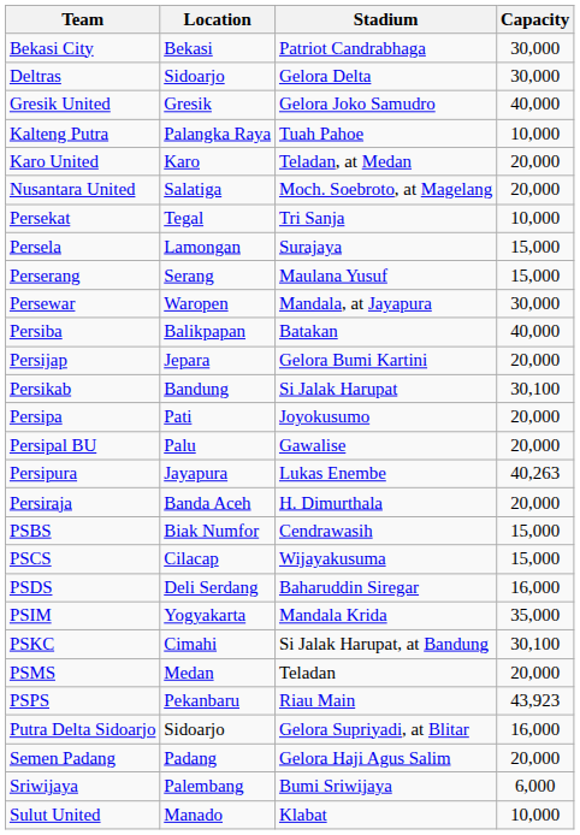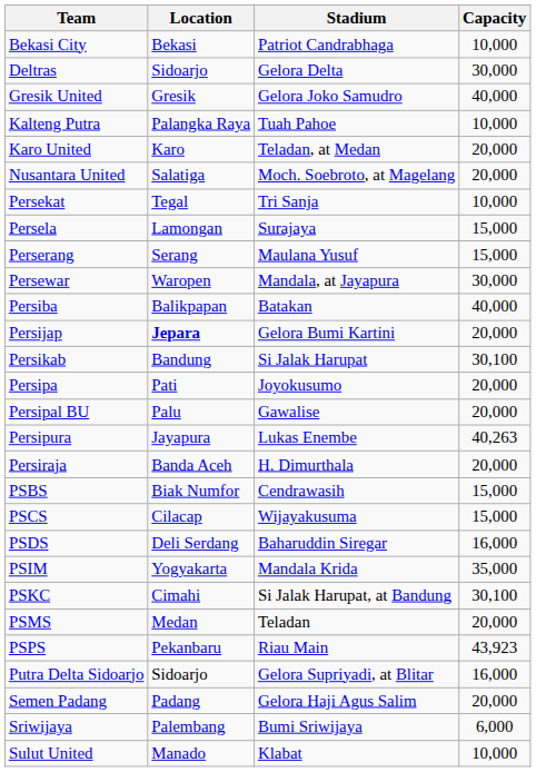 <table class="wikitable sortable">
 <tr>
 <th>Team</th>
 <th>Location</th>
 <th>Stadium</th>
 <th>Capacity</th>
 </tr>
 <tr>
 <td><a href='#'>Bekasi City</a></td>
 <td><a href='#'>Bekasi</a></td>
 <td><a href='#'>Patriot Candrabhaga</a></td>
-<td align="center">30,000</td>
+<td align="center">10,000</td>
 </tr>
 <tr>
 <td><a href='#'>Deltras</a></td>
 <td><a href='#'>Sidoarjo</a></td>
 <td><a href='#'>Gelora Delta</a></td>
 <td align="center">30,000</td>
 </tr>
 <tr>
 <td><a href='#'>Gresik United</a></td>
 <td><a href='#'>Gresik</a></td>
 <td><a href='#'>Gelora Joko Samudro</a></td>
 <td align="center">40,000</td>
 </tr>
 <tr>
 <td><a href='#'>Kalteng Putra</a></td>
 <td><a href='#'>Palangka Raya</a></td>
 <td><a href='#'>Tuah Pahoe</a></td>
 <td align="center">10,000</td>
 </tr>
 <tr>
 <td><a href='#'>Karo United</a></td>
 <td><a href='#'>Karo</a></td>
 <td><a href='#'>Teladan</a>, at <a href='#'>Medan</a></td>
 <td align="center">20,000</td>
 </tr>
 <tr>
 <td><a href='#'>Nusantara United</a></td>
 <td><a href='#'>Salatiga</a></td>
 <td><a href='#'>Moch. Soebroto</a>, at <a href='#'>Magelang</a></td>
 <td align="center">20,000</td>
 </tr>
 <tr>
 <td><a href='#'>Persekat</a></td>
 <td><a href='#'>Tegal</a></td>
 <td><a href='#'>Tri Sanja</a></td>
 <td align="center">10,000</td>
 </tr>
 <tr>
 <td><a href='#'>Persela</a></td>
 <td><a href='#'>Lamongan</a></td>
 <td><a href='#'>Surajaya</a></td>
 <td align="center">15,000</td>
 </tr>
 <tr>
 <td><a href='#'>Perserang</a></td>
 <td><a href='#'>Serang</a></td>
 <td><a href='#'>Maulana Yusuf</a></td>
 <td align="center">15,000</td>
 </tr>
 <tr>
 <td><a href='#'>Persewar</a></td>
 <td><a href='#'>Waropen</a></td>
 <td><a href='#'>Mandala</a>, at <a href='#'>Jayapura</a></td>
 <td align="center">30,000</td>
 </tr>
 <tr>
 <td><a href='#'>Persiba</a></td>
 <td><a href='#'>Balikpapan</a></td>
 <td><a href='#'>Batakan</a></td>
 <td align="center">40,000</td>
 </tr>
 <tr>
 <td><a href='#'>Persijap</a></td>
-<td><a href='#'>Jepara</a></td>
+<td><strong><a href='#'>Jepara</a></strong></td>
 <td><a href='#'>Gelora Bumi Kartini</a></td>
 <td align="center">20,000</td>
 </tr>
 <tr>
 <td><a href='#'>Persikab</a></td>
 <td><a href='#'>Bandung</a></td>
 <td><a href='#'>Si Jalak Harupat</a></td>
 <td align="center">30,100</td>
 </tr>
 <tr>
 <td><a href='#'>Persipa</a></td>
 <td><a href='#'>Pati</a></td>
 <td><a href='#'>Joyokusumo</a></td>
 <td align="center">20,000</td>
 </tr>
 <tr>
 <td><a href='#'>Persipal BU</a></td>
 <td><a href='#'>Palu</a></td>
 <td><a href='#'>Gawalise</a></td>
 <td align="center">20,000</td>
 </tr>
 <tr>
 <td><a href='#'>Persipura</a></td>
 <td><a href='#'>Jayapura</a></td>
 <td><a href='#'>Lukas Enembe</a></td>
 <td align="center">40,263</td>
 </tr>
 <tr>
 <td><a href='#'>Persiraja</a></td>
 <td><a href='#'>Banda Aceh</a></td>
 <td><a href='#'>H. Dimurthala</a></td>
 <td align="center">20,000</td>
 </tr>
 <tr>
 <td><a href='#'>PSBS</a></td>
 <td><a href='#'>Biak Numfor</a></td>
 <td><a href='#'>Cendrawasih</a></td>
 <td align="center">15,000</td>
 </tr>
 <tr>
 <td><a href='#'>PSCS</a></td>
 <td><a href='#'>Cilacap</a></td>
 <td><a href='#'>Wijayakusuma</a></td>
 <td align="center">15,000</td>
 </tr>
 <tr>
 <td><a href='#'>PSDS</a></td>
 <td><a href='#'>Deli Serdang</a></td>
 <td><a href='#'>Baharuddin Siregar</a></td>
 <td align="center">16,000</td>
 </tr>
 <tr>
 <td><a href='#'>PSIM</a></td>
 <td><a href='#'>Yogyakarta</a></td>
 <td><a href='#'>Mandala Krida</a></td>
 <td align="center">35,000</td>
 </tr>
 <tr>
 <td><a href='#'>PSKC</a></td>
 <td><a href='#'>Cimahi</a></td>
 <td>Si Jalak Harupat, at <a href='#'>Bandung</a></td>
 <td align="center">30,100</td>
 </tr>
 <tr>
 <td><a href='#'>PSMS</a></td>
 <td><a href='#'>Medan</a></td>
 <td>Teladan</td>
 <td align="center">20,000</td>
 </tr>
 <tr>
 <td><a href='#'>PSPS</a></td>
 <td><a href='#'>Pekanbaru</a></td>
 <td><a href='#'>Riau Main</a></td>
 <td align="center">43,923</td>
 </tr>
 <tr>
 <td><a href='#'>Putra Delta Sidoarjo</a></td>
 <td>Sidoarjo</td>
 <td><a href='#'>Gelora Supriyadi</a>, at <a href='#'>Blitar</a></td>
 <td align="center">16,000</td>
 </tr>
 <tr>
 <td><a href='#'>Semen Padang</a></td>
 <td><a href='#'>Padang</a></td>
 <td><a href='#'>Gelora Haji Agus Salim</a></td>
 <td align="center">20,000</td>
 </tr>
 <tr>
 <td><a href='#'>Sriwijaya</a></td>
 <td><a href='#'>Palembang</a></td>
 <td><a href='#'>Bumi Sriwijaya</a></td>
 <td align="center">6,000</td>
 </tr>
 <tr>
 <td><a href='#'>Sulut United</a></td>
 <td><a href='#'>Manado</a></td>
 <td><a href='#'>Klabat</a></td>
 <td align="center">10,000</td>
 </tr>
 </table>
